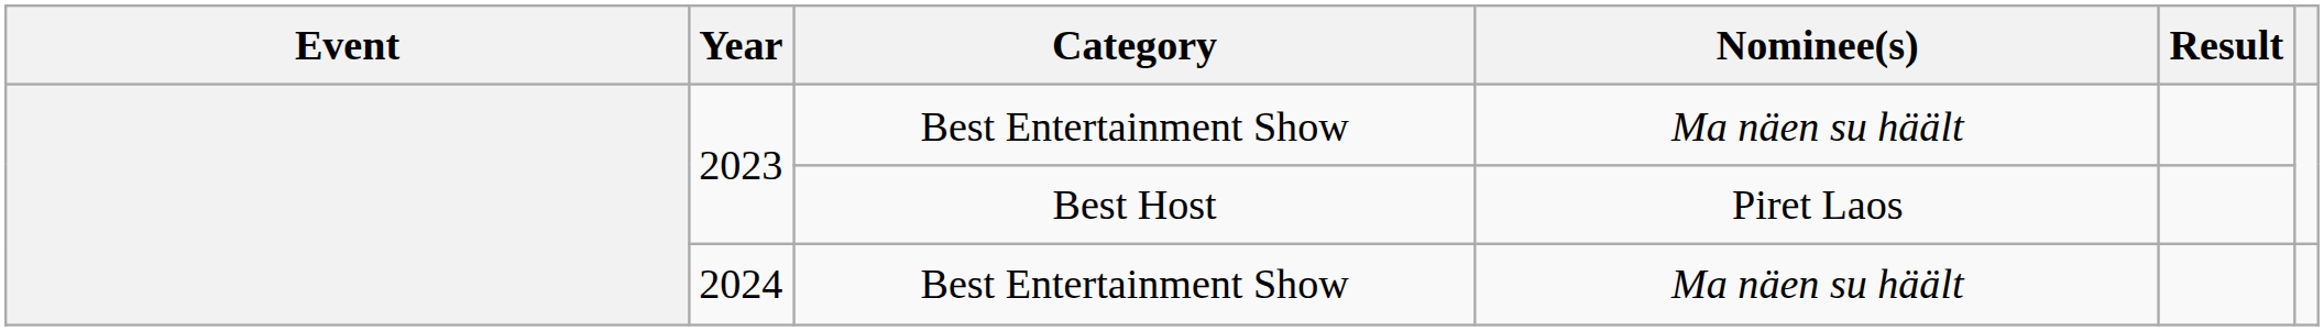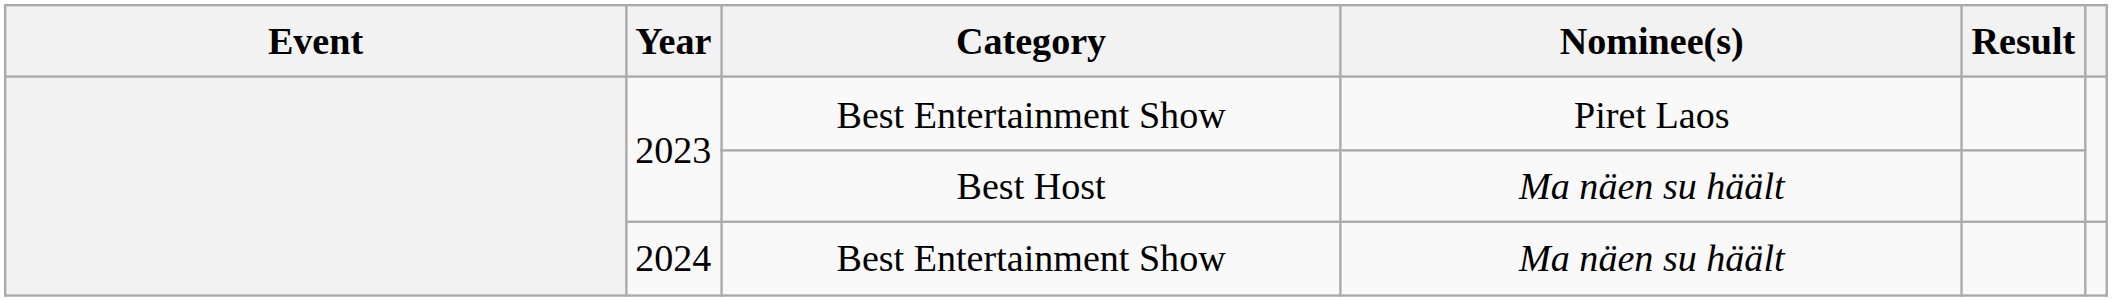 <table class="wikitable sortable plainrowheaders" style="text-align:center; line-height:23px; width:100%;">
 <tr>
 <th class="unsortable" width=28%>Event</th>
 <th width=01%>Year</th>
 <th class="unsortable" width=28%>Category</th>
 <th class="unsortable" width=28%>Nominee(s)</th>
 <th class="unsortable" width=01%>Result</th>
 <th class="unsortable" width=01%></th>
 </tr>
 <tr>
 <th rowspan=3></th>
 <td rowspan=2>2023</td>
 <td>Best Entertainment Show</td>
-<td><em>Ma näen su häält</em></td>
+<td>Piret Laos</td>
 <td></td>
 <td rowspan=2></td>
 </tr>
 <tr>
 <td>Best Host</td>
-<td>Piret Laos</td>
+<td><em>Ma näen su häält</em></td>
 <td></td>
 </tr>
 <tr>
 <td>2024</td>
 <td>Best Entertainment Show</td>
 <td><em>Ma näen su häält</em></td>
 <td></td>
 <td></td>
 </tr>
 </table>
